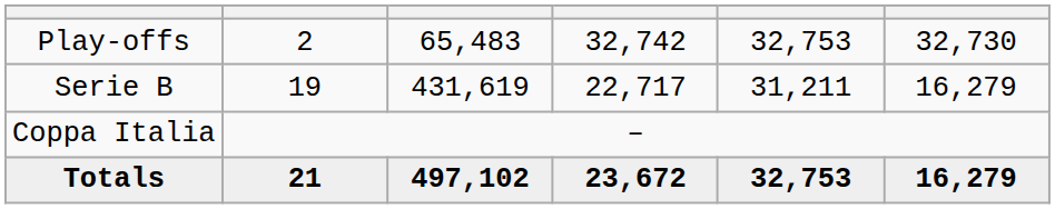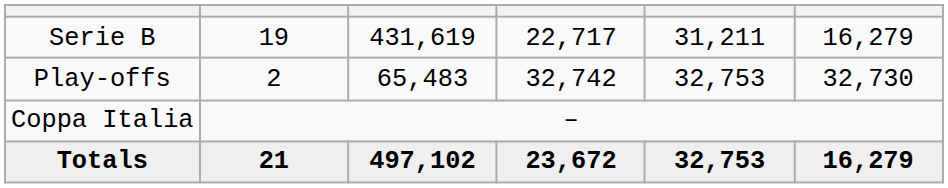 <table class="wikitable" style="text-align: center;">
 <tr>
 <th></th>
 <th style="width:70px;"></th>
 <th style="width:70px;"></th>
 <th style="width:70px;"></th>
 <th style="width:70px;"></th>
 <th style="width:70px;"></th>
 </tr>
 <tr>
+<td align=center>Serie B</td>
+<td>19</td>
+<td>431,619</td>
+<td>22,717</td>
+<td>31,211</td>
+<td>16,279</td>
+</tr>
+<tr>
 <td align=center>Play-offs</td>
 <td>2</td>
 <td>65,483</td>
 <td>32,742</td>
 <td>32,753</td>
 <td>32,730</td>
-</tr>
-<tr>
-<td align=center>Serie B</td>
-<td>19</td>
-<td>431,619</td>
-<td>22,717</td>
-<td>31,211</td>
-<td>16,279</td>
 </tr>
 <tr>
 <td align=center>Coppa Italia</td>
 <td colspan="5">–</td>
 </tr>
 <tr bgcolor="#EFEFEF">
 <td><strong>Totals</strong></td>
 <td><strong>21</strong></td>
 <td><strong>497,102</strong></td>
 <td><strong>23,672</strong></td>
 <td><strong>32,753</strong></td>
 <td><strong>16,279</strong></td>
 </tr>
 </table>
